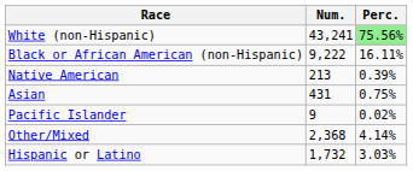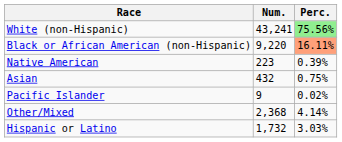 <table class="wikitable">
 <tr>
 <th>Race</th>
 <th>Num.</th>
 <th>Perc.</th>
 </tr>
 <tr>
 <td><a href='#'>White</a> (non-Hispanic)</td>
 <td>43,241</td>
 <td style="background: lightgreen;">75.56%</td>
 </tr>
 <tr>
 <td><a href='#'>Black or African American</a> (non-Hispanic)</td>
-<td>9,222</td>
-<td>16.11%</td>
+<td>9,220</td>
+<td style="background: lightsalmon;">16.11%</td>
 </tr>
 <tr>
 <td><a href='#'>Native American</a></td>
-<td>213</td>
+<td>223</td>
 <td>0.39%</td>
 </tr>
 <tr>
 <td><a href='#'>Asian</a></td>
-<td>431</td>
+<td>432</td>
 <td>0.75%</td>
 </tr>
 <tr>
 <td><a href='#'>Pacific Islander</a></td>
 <td>9</td>
 <td>0.02%</td>
 </tr>
 <tr>
 <td><a href='#'>Other/Mixed</a></td>
 <td>2,368</td>
 <td>4.14%</td>
 </tr>
 <tr>
 <td><a href='#'>Hispanic</a> or <a href='#'>Latino</a></td>
 <td>1,732</td>
 <td>3.03%</td>
 </tr>
 </table>
